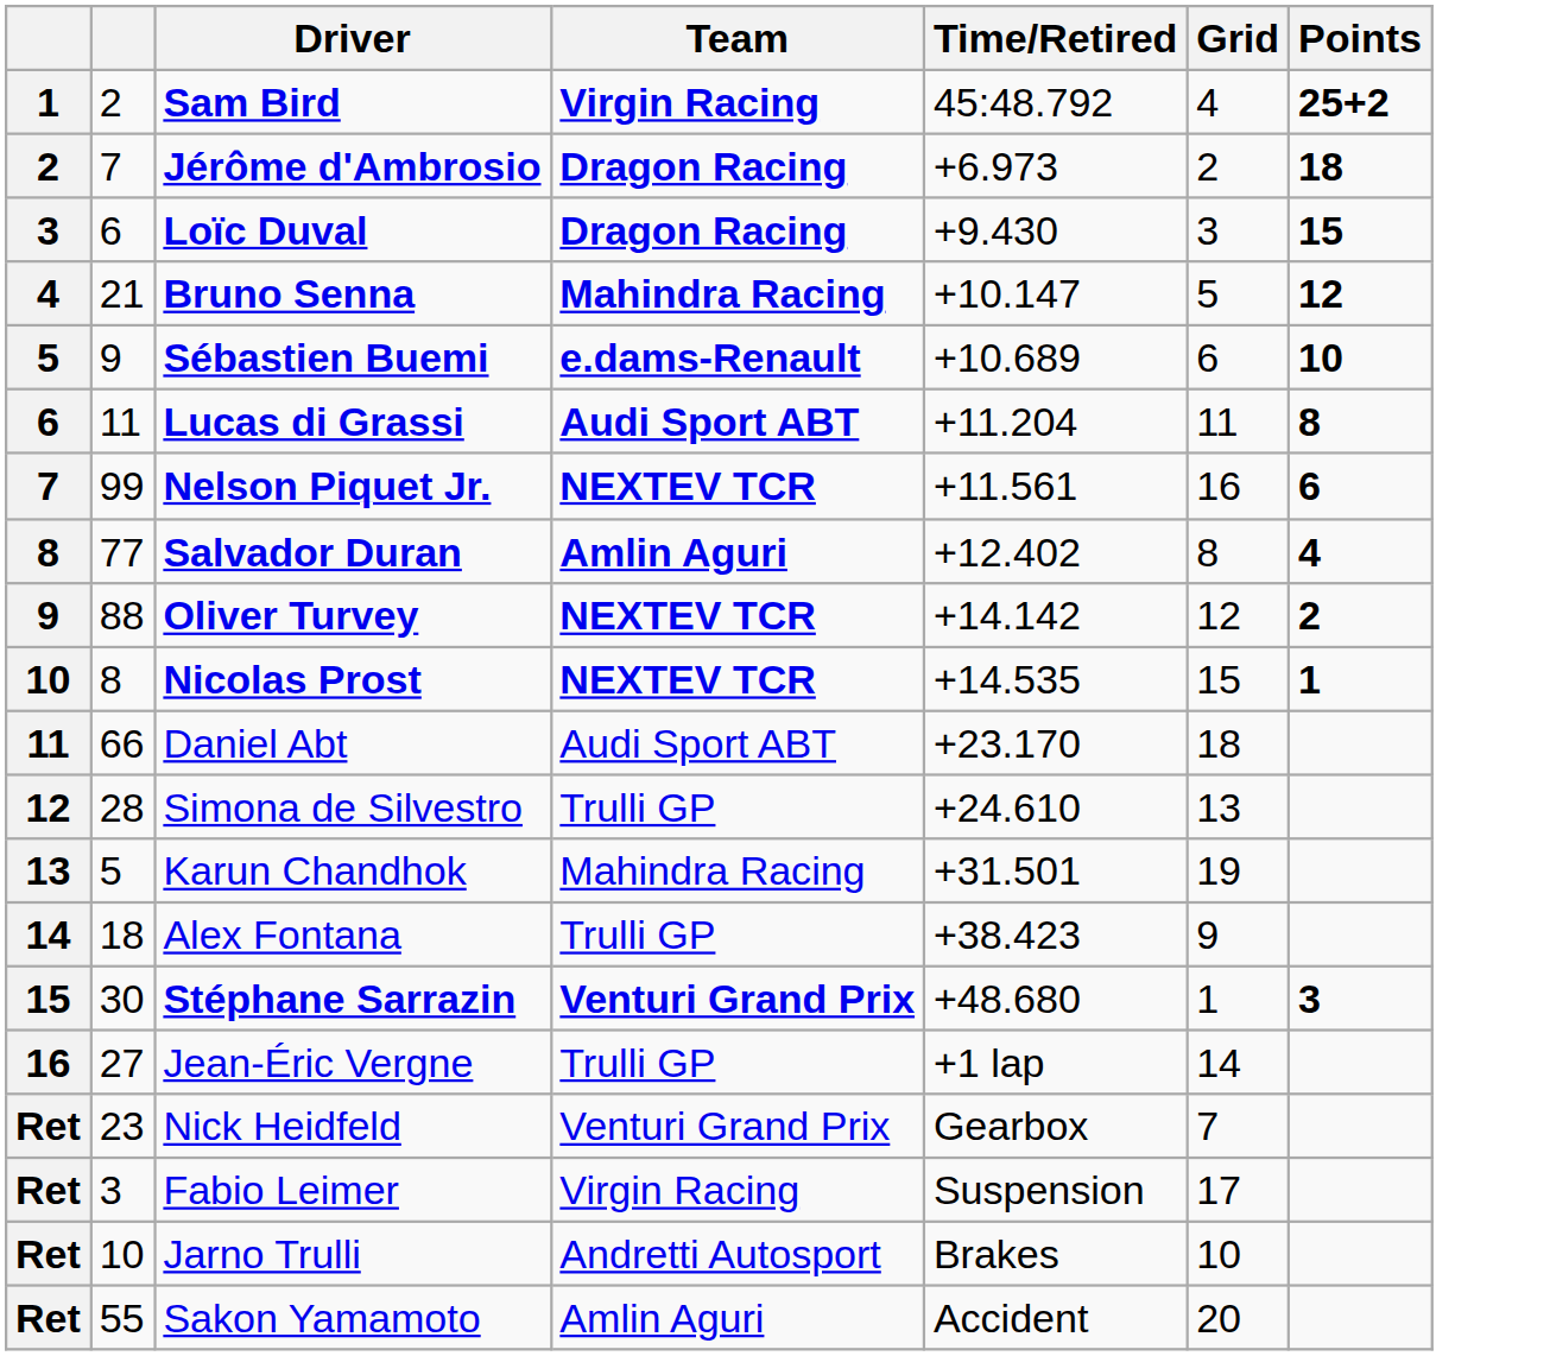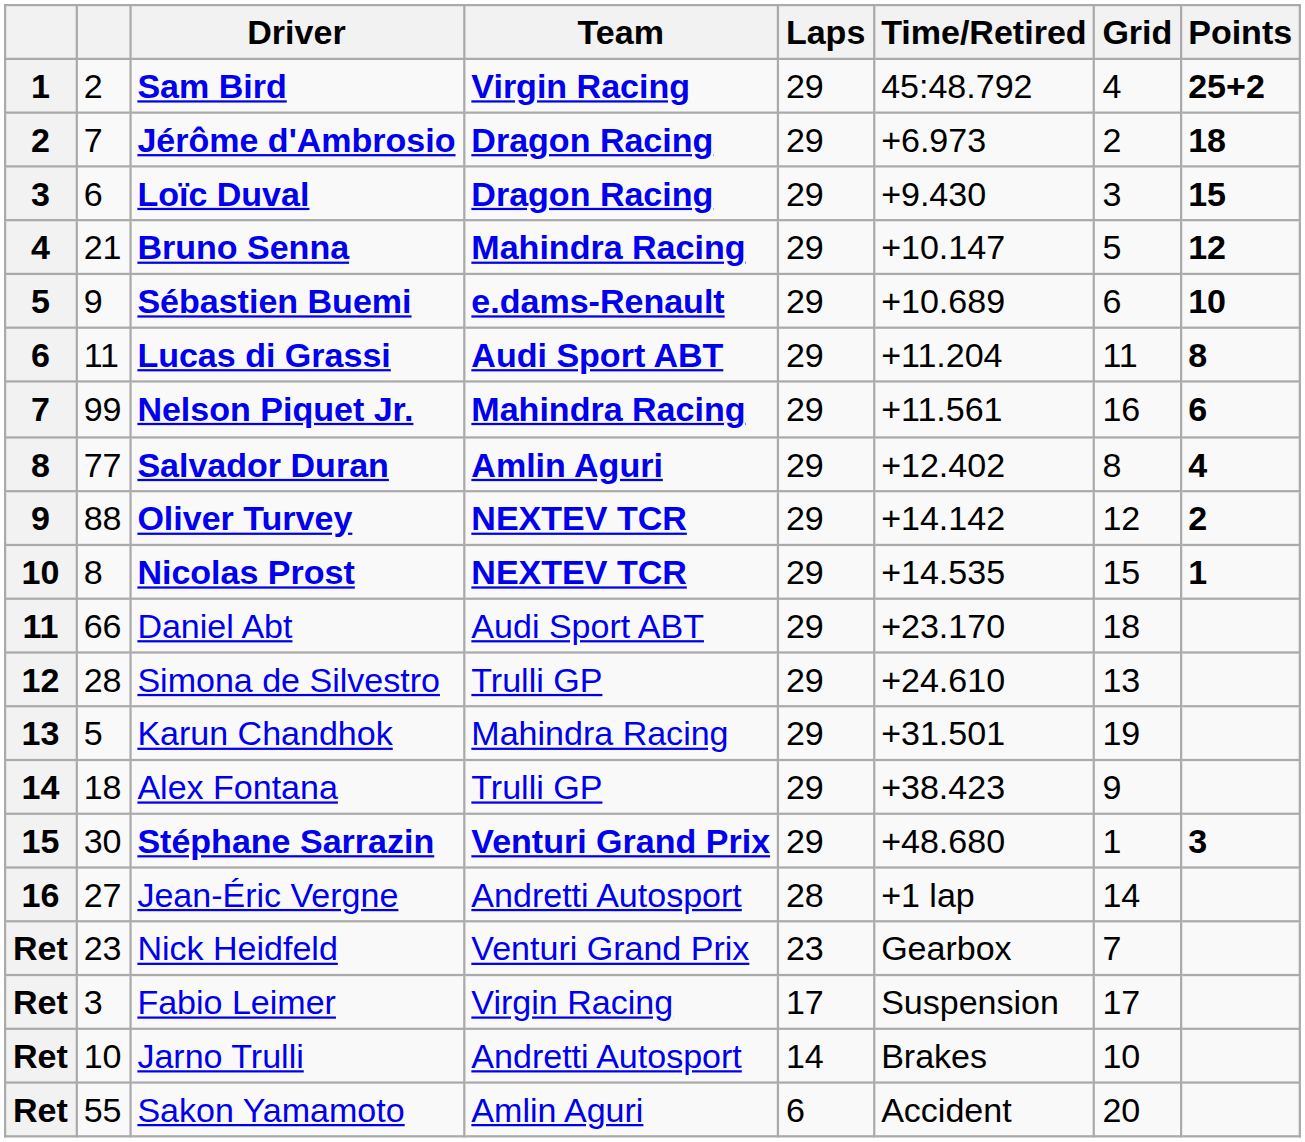 <table class="wikitable" style="font-size: 95%">
 <tr>
 <th></th>
 <th></th>
 <th>Driver</th>
 <th>Team</th>
+<th>Laps</th>
 <th>Time/Retired</th>
 <th>Grid</th>
 <th>Points</th>
 </tr>
 <tr>
 <th>1</th>
 <td>2</td>
 <td> <strong><a href='#'>Sam Bird</a></strong></td>
 <td><strong><a href='#'>Virgin Racing</a></strong></td>
+<td>29</td>
 <td>45:48.792</td>
 <td>4</td>
 <td><strong>25+2</strong></td>
 </tr>
 <tr>
 <th>2</th>
 <td>7</td>
 <td> <strong><a href='#'>Jérôme d'Ambrosio</a></strong></td>
 <td><strong><a href='#'>Dragon Racing</a></strong></td>
+<td>29</td>
 <td>+6.973</td>
 <td>2</td>
 <td><strong>18</strong></td>
 </tr>
 <tr>
 <th>3</th>
 <td>6</td>
 <td> <strong><a href='#'>Loïc Duval</a></strong></td>
 <td><strong><a href='#'>Dragon Racing</a></strong></td>
+<td>29</td>
 <td>+9.430</td>
 <td>3</td>
 <td><strong>15</strong></td>
 </tr>
 <tr>
 <th>4</th>
 <td>21</td>
 <td> <strong><a href='#'>Bruno Senna</a></strong></td>
 <td><strong><a href='#'>Mahindra Racing</a></strong></td>
+<td>29</td>
 <td>+10.147</td>
 <td>5</td>
 <td><strong>12</strong></td>
 </tr>
 <tr>
 <th>5</th>
 <td>9</td>
 <td> <strong><a href='#'>Sébastien Buemi</a></strong></td>
 <td><strong><a href='#'>e.dams-Renault</a></strong></td>
+<td>29</td>
 <td>+10.689</td>
 <td>6</td>
 <td><strong>10</strong></td>
 </tr>
 <tr>
 <th>6</th>
 <td>11</td>
 <td> <strong><a href='#'>Lucas di Grassi</a></strong></td>
 <td><strong><a href='#'>Audi Sport ABT</a></strong></td>
+<td>29</td>
 <td>+11.204</td>
 <td>11</td>
 <td><strong>8</strong></td>
 </tr>
 <tr>
 <th>7</th>
 <td>99</td>
 <td> <strong><a href='#'>Nelson Piquet Jr.</a></strong></td>
-<td><strong><a href='#'>NEXTEV TCR</a></strong></td>
+<td><strong><a href='#'>Mahindra Racing</a></strong></td>
+<td>29</td>
 <td>+11.561</td>
 <td>16</td>
 <td><strong>6</strong></td>
 </tr>
 <tr>
 <th>8</th>
 <td>77</td>
 <td> <strong><a href='#'>Salvador Duran</a></strong></td>
 <td><strong><a href='#'>Amlin Aguri</a></strong></td>
+<td>29</td>
 <td>+12.402</td>
 <td>8</td>
 <td><strong>4</strong></td>
 </tr>
 <tr>
 <th>9</th>
 <td>88</td>
 <td> <strong><a href='#'>Oliver Turvey</a></strong></td>
 <td><strong><a href='#'>NEXTEV TCR</a></strong></td>
+<td>29</td>
 <td>+14.142</td>
 <td>12</td>
 <td><strong>2</strong></td>
 </tr>
 <tr>
 <th>10</th>
 <td>8</td>
 <td> <strong><a href='#'>Nicolas Prost</a></strong></td>
 <td><strong><a href='#'>NEXTEV TCR</a></strong></td>
+<td>29</td>
 <td>+14.535</td>
 <td>15</td>
 <td><strong>1</strong></td>
 </tr>
 <tr>
 <th>11</th>
 <td>66</td>
 <td> <a href='#'>Daniel Abt</a></td>
 <td><a href='#'>Audi Sport ABT</a></td>
+<td>29</td>
 <td>+23.170</td>
 <td>18</td>
 <td></td>
 </tr>
 <tr>
 <th>12</th>
 <td>28</td>
 <td> <a href='#'>Simona de Silvestro</a></td>
 <td><a href='#'>Trulli GP</a></td>
+<td>29</td>
 <td>+24.610</td>
 <td>13</td>
 <td></td>
 </tr>
 <tr>
 <th>13</th>
 <td>5</td>
 <td> <a href='#'>Karun Chandhok</a></td>
 <td><a href='#'>Mahindra Racing</a></td>
+<td>29</td>
 <td>+31.501</td>
 <td>19</td>
 <td></td>
 </tr>
 <tr>
 <th>14</th>
 <td>18</td>
 <td> <a href='#'>Alex Fontana</a></td>
 <td><a href='#'>Trulli GP</a></td>
+<td>29</td>
 <td>+38.423</td>
 <td>9</td>
 <td></td>
 </tr>
 <tr>
 <th>15</th>
 <td>30</td>
 <td> <strong><a href='#'>Stéphane Sarrazin</a></strong></td>
 <td><strong><a href='#'>Venturi Grand Prix</a></strong></td>
+<td>29</td>
 <td>+48.680</td>
 <td>1</td>
 <td><strong>3</strong></td>
 </tr>
 <tr>
 <th>16</th>
 <td>27</td>
 <td> <a href='#'>Jean-Éric Vergne</a></td>
-<td><a href='#'>Trulli GP</a></td>
+<td><a href='#'>Andretti Autosport</a></td>
+<td>28</td>
 <td>+1 lap</td>
 <td>14</td>
 <td></td>
 </tr>
 <tr>
 <th>Ret</th>
 <td>23</td>
 <td> <a href='#'>Nick Heidfeld</a></td>
 <td><a href='#'>Venturi Grand Prix</a></td>
+<td>23</td>
 <td>Gearbox</td>
 <td>7</td>
 <td></td>
 </tr>
 <tr>
 <th>Ret</th>
 <td>3</td>
 <td> <a href='#'>Fabio Leimer</a></td>
 <td><a href='#'>Virgin Racing</a></td>
+<td>17</td>
 <td>Suspension</td>
 <td>17</td>
 <td></td>
 </tr>
 <tr>
 <th>Ret</th>
 <td>10</td>
 <td> <a href='#'>Jarno Trulli</a></td>
 <td><a href='#'>Andretti Autosport</a></td>
+<td>14</td>
 <td>Brakes</td>
 <td>10</td>
 <td></td>
 </tr>
 <tr>
 <th>Ret</th>
 <td>55</td>
 <td> <a href='#'>Sakon Yamamoto</a></td>
 <td><a href='#'>Amlin Aguri</a></td>
+<td>6</td>
 <td>Accident</td>
 <td>20</td>
 <td></td>
 </tr>
 </table>
